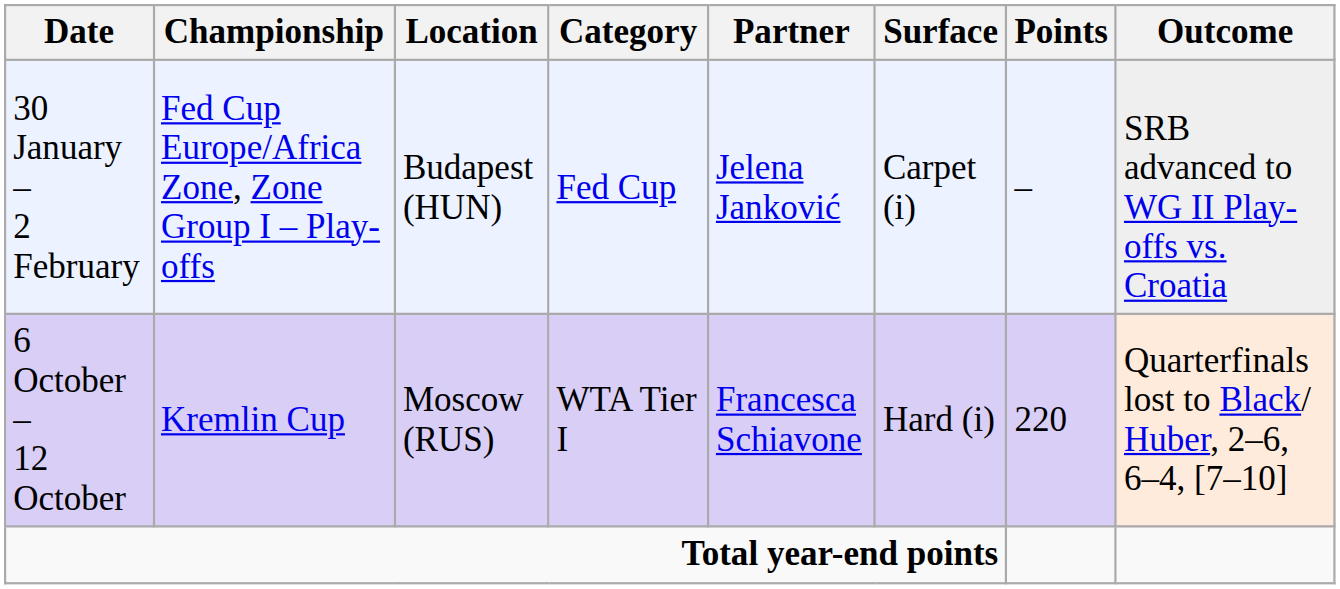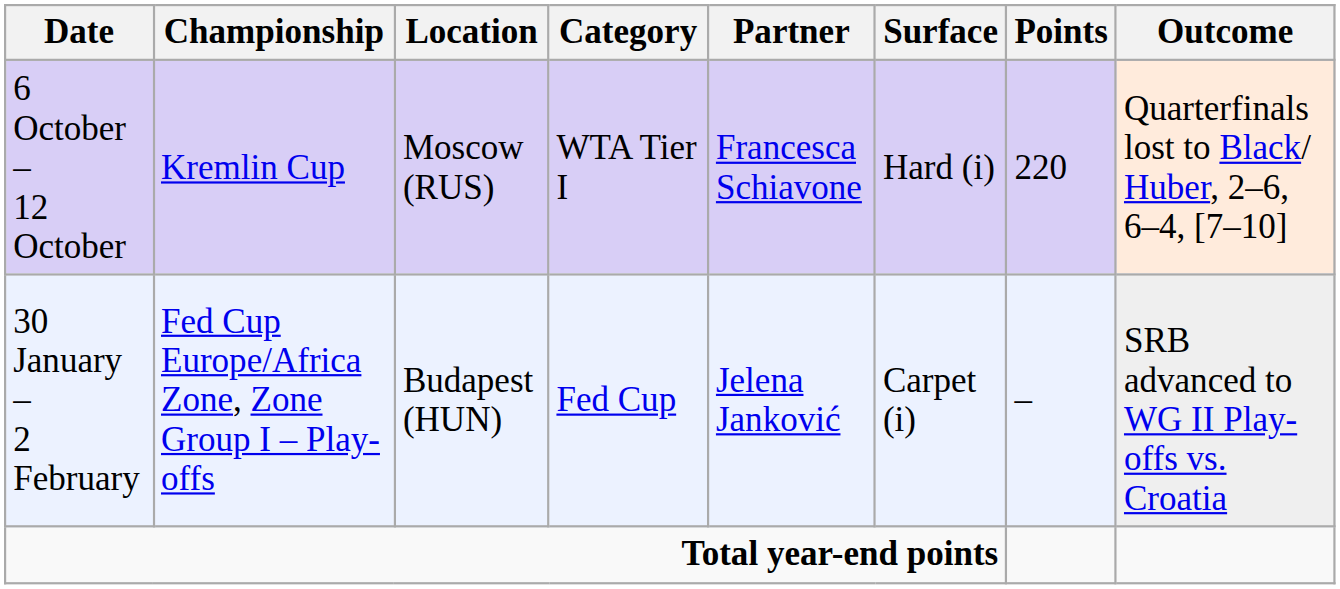 <table class="wikitable">
 <tr>
 <th width=140>Date</th>
 <th width=190>Championship</th>
 <th width=140>Location</th>
 <th width=145>Category</th>
 <th width=145>Partner</th>
 <th width=60>Surface</th>
 <th width=40>Points</th>
 <th width=360>Outcome</th>
 </tr>
+<tr style="background:#d8cef6;">
+<td>6 October –<br>12 October</td>
+<td><a href='#'>Kremlin Cup</a></td>
+<td>Moscow (RUS)</td>
+<td>WTA Tier I</td>
+<td> <a href='#'>Francesca Schiavone</a></td>
+<td>Hard (i)</td>
+<td>220</td>
+<td style="background:#ffebdc;">Quarterfinals <br>lost to  <a href='#'>Black</a>/ <a href='#'>Huber</a>, 2–6, 6–4, [7–10]</td>
+</tr>
 <tr style="background:#ecf2ff;">
 <td>30 January – <br>2 February</td>
 <td><a href='#'>Fed Cup Europe/Africa Zone</a>, <a href='#'>Zone Group I – Play-offs</a></td>
 <td>Budapest (HUN)</td>
 <td><a href='#'>Fed Cup</a></td>
 <td> <a href='#'>Jelena Janković</a></td>
 <td>Carpet (i)</td>
 <td>–</td>
 <td style="background:#efefef;"><br>SRB advanced to <a href='#'>WG II Play-offs vs. Croatia</a></td>
 </tr>
-<tr style="background:#d8cef6;">
-<td>6 October –<br>12 October</td>
-<td><a href='#'>Kremlin Cup</a></td>
-<td>Moscow (RUS)</td>
-<td>WTA Tier I</td>
-<td> <a href='#'>Francesca Schiavone</a></td>
-<td>Hard (i)</td>
-<td>220</td>
-<td style="background:#ffebdc;">Quarterfinals <br>lost to  <a href='#'>Black</a>/ <a href='#'>Huber</a>, 2–6, 6–4, [7–10]</td>
-</tr>
 <tr>
 <td colspan=6 align=right><strong>Total year-end points</strong></td>
 <td></td>
 <td></td>
 </tr>
 </table>
